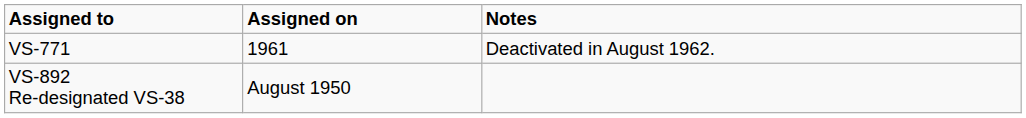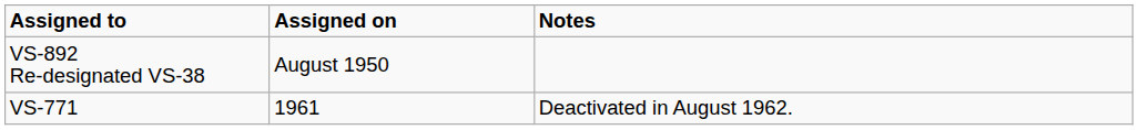 <table class="wikitable" style="width: 70%;">
 <tr>
 <td style="width: 200px;"><strong>Assigned to</strong></td>
 <td style="width: 200px;"><strong>Assigned on</strong></td>
 <td><strong>Notes</strong></td>
 </tr>
 <tr>
+<td>VS-892<br>Re-designated VS-38</td>
+<td>August 1950</td>
+<td></td>
+</tr>
+<tr>
 <td>VS-771</td>
 <td>1961</td>
 <td>Deactivated in August 1962.</td>
 </tr>
-<tr>
-<td>VS-892<br>Re-designated VS-38</td>
-<td>August 1950</td>
-<td></td>
-</tr>
 </table>
